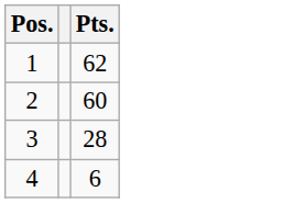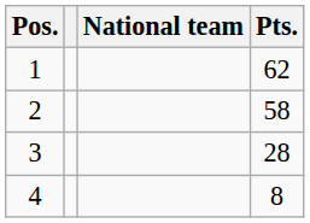 <table class=wikitable>
 <tr>
 <th>Pos.</th>
 <th></th>
+<th>National team</th>
 <th>Pts.</th>
 </tr>
 <tr align=center >
 <td>1</td>
 <td></td>
+<td align=left></td>
 <td>62</td>
 </tr>
 <tr align=center >
 <td>2</td>
 <td></td>
-<td>60</td>
+<td align=left></td>
+<td>58</td>
 </tr>
 <tr align=center>
 <td>3</td>
 <td></td>
+<td align=left></td>
 <td>28</td>
 </tr>
 <tr align=center>
 <td>4</td>
 <td></td>
-<td>6</td>
+<td align=left></td>
+<td>8</td>
 </tr>
 </table>
